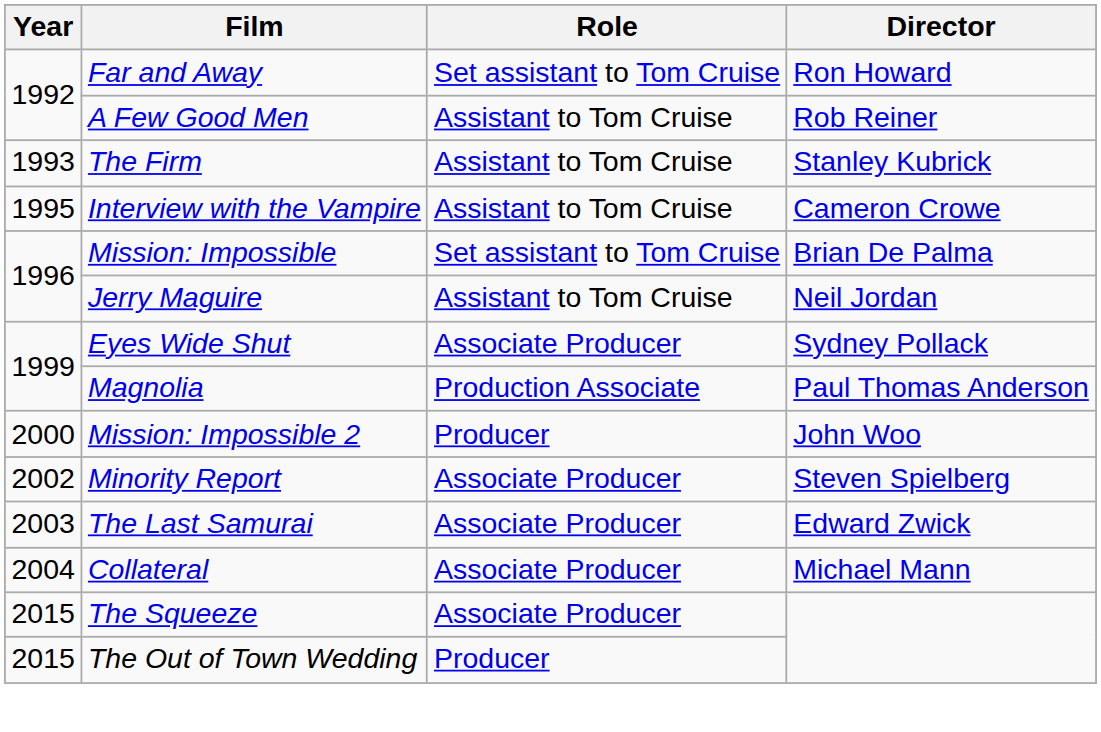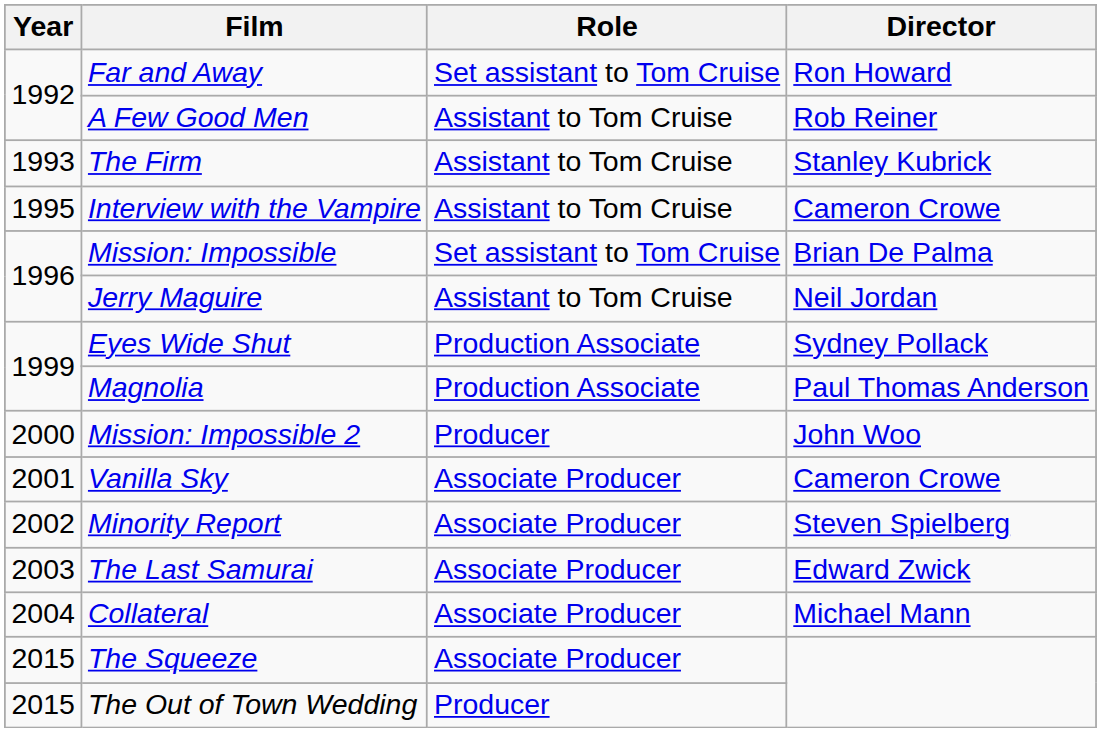 <table class="wikitable">
 <tr>
 <th>Year</th>
 <th>Film</th>
 <th>Role</th>
 <th>Director</th>
 </tr>
 <tr>
 <td rowspan="2">1992</td>
 <td><em><a href='#'>Far and Away</a></em></td>
 <td><a href='#'>Set assistant</a> to <a href='#'>Tom Cruise</a></td>
 <td><a href='#'>Ron Howard</a></td>
 </tr>
 <tr>
 <td><em><a href='#'>A Few Good Men</a></em></td>
 <td><a href='#'>Assistant</a> to Tom Cruise</td>
 <td><a href='#'>Rob Reiner</a></td>
 </tr>
 <tr>
 <td>1993</td>
 <td><em><a href='#'>The Firm</a></em></td>
 <td><a href='#'>Assistant</a> to Tom Cruise</td>
 <td><a href='#'>Stanley Kubrick</a></td>
 </tr>
 <tr>
 <td>1995</td>
 <td><em><a href='#'>Interview with the Vampire</a></em></td>
 <td><a href='#'>Assistant</a> to Tom Cruise</td>
 <td><a href='#'>Cameron Crowe</a></td>
 </tr>
 <tr>
 <td rowspan="2">1996</td>
 <td><em><a href='#'>Mission: Impossible</a></em></td>
 <td><a href='#'>Set assistant</a> to <a href='#'>Tom Cruise</a></td>
 <td><a href='#'>Brian De Palma</a></td>
 </tr>
 <tr>
 <td><em><a href='#'>Jerry Maguire</a></em></td>
 <td><a href='#'>Assistant</a> to Tom Cruise</td>
 <td><a href='#'>Neil Jordan</a></td>
 </tr>
 <tr>
 <td rowspan="2">1999</td>
 <td><em><a href='#'>Eyes Wide Shut</a></em></td>
-<td><a href='#'>Associate Producer</a></td>
+<td><a href='#'>Production Associate</a></td>
 <td><a href='#'>Sydney Pollack</a></td>
 </tr>
 <tr>
 <td><em><a href='#'>Magnolia</a></em></td>
 <td><a href='#'>Production Associate</a></td>
 <td><a href='#'>Paul Thomas Anderson</a></td>
 </tr>
 <tr>
 <td>2000</td>
 <td><em><a href='#'>Mission: Impossible 2</a></em></td>
 <td><a href='#'>Producer</a></td>
 <td><a href='#'>John Woo</a></td>
+</tr>
+<tr>
+<td>2001</td>
+<td><em><a href='#'>Vanilla Sky</a></em></td>
+<td><a href='#'>Associate Producer</a></td>
+<td><a href='#'>Cameron Crowe</a></td>
 </tr>
 <tr>
 <td>2002</td>
 <td><em><a href='#'>Minority Report</a></em></td>
 <td><a href='#'>Associate Producer</a></td>
 <td><a href='#'>Steven Spielberg</a></td>
 </tr>
 <tr>
 <td>2003</td>
 <td><em><a href='#'>The Last Samurai</a></em></td>
 <td><a href='#'>Associate Producer</a></td>
 <td><a href='#'>Edward Zwick</a></td>
 </tr>
 <tr>
 <td>2004</td>
 <td><em><a href='#'>Collateral</a></em></td>
 <td><a href='#'>Associate Producer</a></td>
 <td><a href='#'>Michael Mann</a></td>
 </tr>
 <tr>
 <td>2015</td>
 <td><a href='#'><em>The Squeeze</em></a></td>
 <td><a href='#'>Associate Producer</a></td>
 </tr>
 <tr>
 <td>2015</td>
 <td><em>The Out of Town Wedding</em></td>
 <td><a href='#'>Producer</a></td>
 </tr>
 </table>
